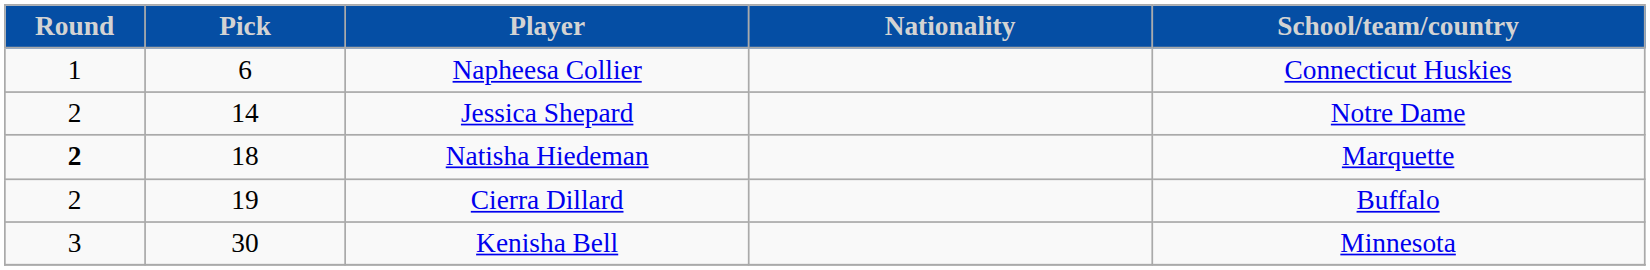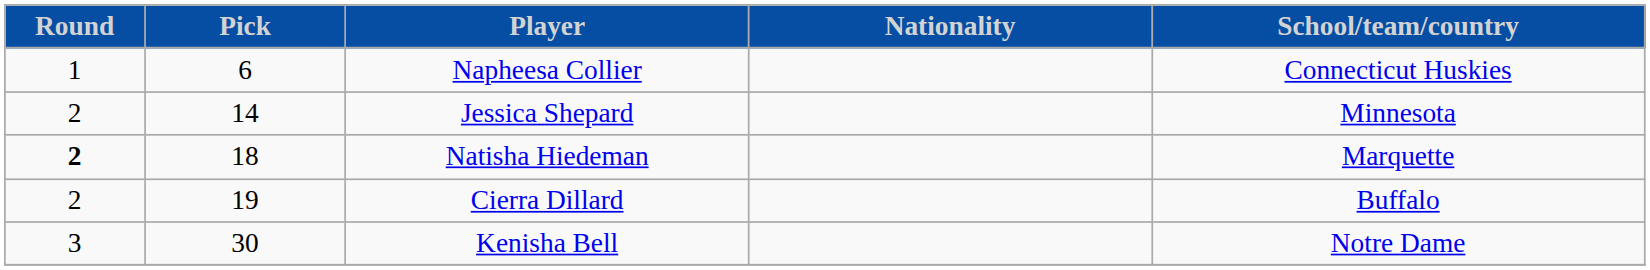 <table class="wikitable" style="text-align:center; width:60em">
 <tr>
 <th style="background:#054EA4; color:#D3D3D3;" width="2%">Round</th>
 <th style="background:#054EA4; color:#D3D3D3;" width="5%">Pick</th>
 <th style="background:#054EA4; color:#D3D3D3;" width="10%">Player</th>
 <th style="background:#054EA4; color:#D3D3D3;" width="10%">Nationality</th>
 <th style="background:#054EA4; color:#D3D3D3;" width="10%">School/team/country</th>
 </tr>
 <tr>
 <td>1</td>
 <td>6</td>
 <td><a href='#'>Napheesa Collier</a></td>
 <td></td>
 <td><a href='#'>Connecticut Huskies</a></td>
 </tr>
 <tr>
 <td>2</td>
 <td>14</td>
 <td><a href='#'>Jessica Shepard</a></td>
 <td></td>
-<td><a href='#'>Notre Dame</a></td>
+<td><a href='#'>Minnesota</a></td>
 </tr>
 <tr>
 <td><strong>2</strong></td>
 <td>18</td>
 <td><a href='#'>Natisha Hiedeman</a></td>
 <td></td>
 <td><a href='#'>Marquette</a></td>
 </tr>
 <tr>
 <td>2</td>
 <td>19</td>
 <td><a href='#'>Cierra Dillard</a></td>
 <td></td>
 <td><a href='#'>Buffalo</a></td>
 </tr>
 <tr>
 <td>3</td>
 <td>30</td>
 <td><a href='#'>Kenisha Bell</a></td>
 <td></td>
-<td><a href='#'>Minnesota</a></td>
+<td><a href='#'>Notre Dame</a></td>
 </tr>
 <tr>
 </tr>
 </table>
